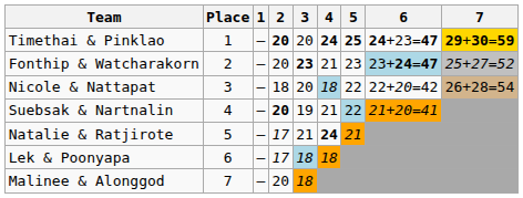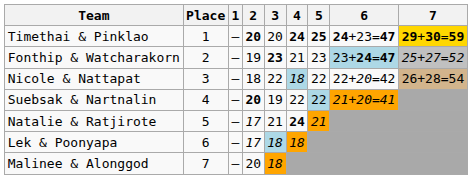 <table class="wikitable sortable" style="margin:auto;text-align:center;">
 <tr>
 <th>Team</th>
 <th>Place</th>
 <th>1</th>
 <th>2</th>
 <th>3</th>
 <th>4</th>
 <th>5</th>
 <th>6</th>
 <th>7</th>
 </tr>
 <tr>
 <td style="text-align:left;">Timethai & Pinklao</td>
 <td>1</td>
 <td>—</td>
 <td><span> <strong>20</strong></span></td>
 <td>20</td>
 <td><span> <strong>24</strong></span></td>
 <td><span> <strong>25</strong></span></td>
 <td><span><strong>24</strong></span>+23=<span><strong>47</strong></span></td>
 <td bgcolor=gold><span><strong>29</strong></span>+<span><strong>30</strong></span>=<span><strong>59</strong></span></td>
 </tr>
 <tr>
 <td style="text-align:left;">Fonthip & Watcharakorn</td>
 <td>2</td>
 <td>—</td>
-<td>20</td>
+<td>19</td>
 <td><span> <strong>23</strong></span></td>
 <td>21</td>
 <td>23</td>
 <td bgcolor=lightblue>23+<span><strong>24</strong></span>=<span><strong>47</strong></span></td>
 <td bgcolor=silver><span><em>25</em></span>+<span><em>27</em></span>=<span><em>52</em></span></td>
 </tr>
 <tr>
 <td style="text-align:left;">Nicole & Nattapat</td>
 <td>3</td>
 <td>—</td>
 <td>18</td>
-<td>20</td>
+<td>22</td>
 <td bgcolor=lightblue><span><em>18</em></span></td>
 <td>22</td>
 <td>22+<span><em>20</em></span>=42</td>
 <td bgcolor=tan>26+28=54</td>
 </tr>
 <tr>
 <td style="text-align:left;">Suebsak & Nartnalin</td>
 <td>4</td>
 <td>—</td>
 <td><span> <strong>20</strong></span></td>
 <td>19</td>
-<td>21</td>
+<td>22</td>
 <td bgcolor=lightblue>22</td>
 <td bgcolor="orange"><span><em>21</em></span>+<span><em>20</em></span>=<span><em>41</em></span></td>
 <td colspan=4 bgcolor="darkgray"></td>
 </tr>
 <tr>
 <td style="text-align:left;">Natalie & Ratjirote</td>
 <td>5</td>
 <td>—</td>
 <td><span><em>17</em></span></td>
 <td>21</td>
 <td><span> <strong>24</strong></span></td>
 <td bgcolor="orange"><span><em>21</em></span></td>
 <td colspan=5 bgcolor="darkgray"></td>
 </tr>
 <tr>
 <td style="text-align:left;">Lek & Poonyapa</td>
 <td>6</td>
 <td>—</td>
 <td><span><em>17</em></span></td>
 <td bgcolor=lightblue><span><em>18</em></span></td>
 <td bgcolor="orange"><span><em>18</em></span></td>
 <td colspan=6 bgcolor="darkgray"></td>
 </tr>
 <tr>
 <td style="text-align:left;">Malinee & Alonggod</td>
 <td>7</td>
 <td>—</td>
 <td>20</td>
 <td bgcolor="orange"><span><em>18</em></span></td>
 <td colspan=7 bgcolor="darkgray"></td>
 </tr>
 </table>
